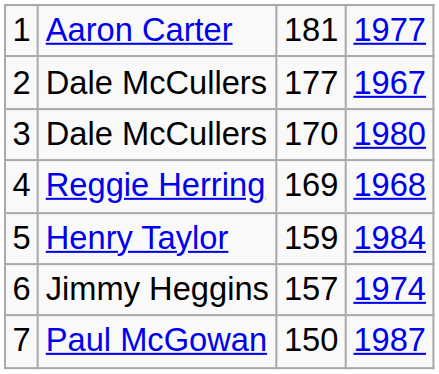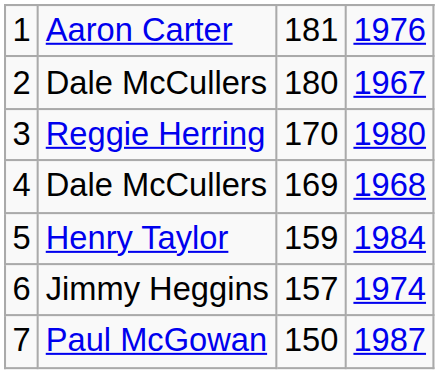 <table class="wikitable">
 <tr>
 </tr>
 <tr>
 <td>1</td>
 <td><a href='#'>Aaron Carter</a></td>
 <td>181</td>
-<td><a href='#'>1977</a></td>
+<td><a href='#'>1976</a></td>
 </tr>
 <tr>
 <td>2</td>
 <td>Dale McCullers</td>
-<td>177</td>
+<td>180</td>
 <td><a href='#'>1967</a></td>
 </tr>
 <tr>
 <td>3</td>
-<td>Dale McCullers</td>
+<td><a href='#'>Reggie Herring</a></td>
 <td>170</td>
 <td><a href='#'>1980</a></td>
 </tr>
 <tr>
 <td>4</td>
-<td><a href='#'>Reggie Herring</a></td>
+<td>Dale McCullers</td>
 <td>169</td>
 <td><a href='#'>1968</a></td>
 </tr>
 <tr>
 <td>5</td>
 <td><a href='#'>Henry Taylor</a></td>
 <td>159</td>
 <td><a href='#'>1984</a></td>
 </tr>
 <tr>
 <td>6</td>
 <td>Jimmy Heggins</td>
 <td>157</td>
 <td><a href='#'>1974</a></td>
 </tr>
 <tr>
 <td>7</td>
 <td><a href='#'>Paul McGowan</a></td>
 <td>150</td>
 <td><a href='#'>1987</a></td>
 </tr>
 </table>
